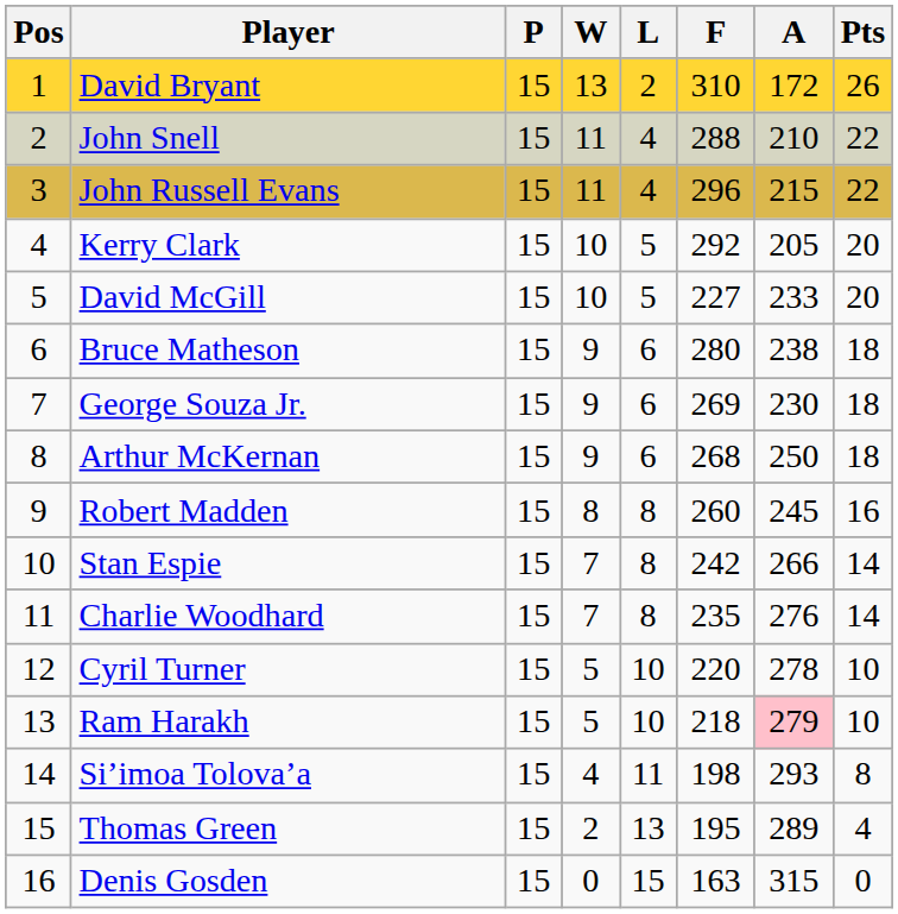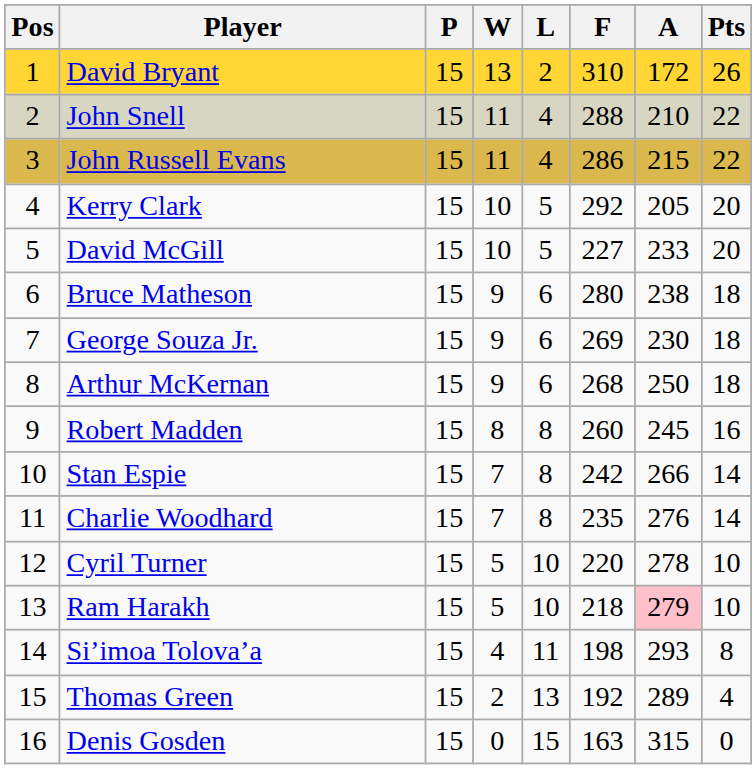 <table class="wikitable" style="font-size: 100%">
 <tr>
 <th width=20>Pos</th>
 <th width=200>Player</th>
 <th width=20>P</th>
 <th width=20>W</th>
 <th width=20>L</th>
 <th width=30>F</th>
 <th width=30>A</th>
 <th width=20>Pts</th>
 </tr>
 <tr align=center style="background: #FFD633;">
 <td>1</td>
 <td align="left"> <a href='#'>David Bryant</a></td>
 <td>15</td>
 <td>13</td>
 <td>2</td>
 <td>310</td>
 <td>172</td>
 <td>26</td>
 </tr>
 <tr align=center style="background: #D6D6C2;">
 <td>2</td>
 <td align="left"> <a href='#'>John Snell</a></td>
 <td>15</td>
 <td>11</td>
 <td>4</td>
 <td>288</td>
 <td>210</td>
 <td>22</td>
 </tr>
 <tr align=center style="background: #DBB84D;">
 <td>3</td>
 <td align="left"> <a href='#'>John Russell Evans</a></td>
 <td>15</td>
 <td>11</td>
 <td>4</td>
-<td>296</td>
+<td>286</td>
 <td>215</td>
 <td>22</td>
 </tr>
 <tr align=center>
 <td>4</td>
 <td align="left"> <a href='#'>Kerry Clark</a></td>
 <td>15</td>
 <td>10</td>
 <td>5</td>
 <td>292</td>
 <td>205</td>
 <td>20</td>
 </tr>
 <tr align=center>
 <td>5</td>
 <td align="left"> <a href='#'>David McGill</a></td>
 <td>15</td>
 <td>10</td>
 <td>5</td>
 <td>227</td>
 <td>233</td>
 <td>20</td>
 </tr>
 <tr align=center>
 <td>6</td>
 <td align="left"> <a href='#'>Bruce Matheson</a></td>
 <td>15</td>
 <td>9</td>
 <td>6</td>
 <td>280</td>
 <td>238</td>
 <td>18</td>
 </tr>
 <tr align=center>
 <td>7</td>
 <td align="left"> <a href='#'>George Souza Jr.</a></td>
 <td>15</td>
 <td>9</td>
 <td>6</td>
 <td>269</td>
 <td>230</td>
 <td>18</td>
 </tr>
 <tr align=center>
 <td>8</td>
 <td align="left"> <a href='#'>Arthur McKernan</a></td>
 <td>15</td>
 <td>9</td>
 <td>6</td>
 <td>268</td>
 <td>250</td>
 <td>18</td>
 </tr>
 <tr align=center>
 <td>9</td>
 <td align="left"> <a href='#'>Robert Madden</a></td>
 <td>15</td>
 <td>8</td>
 <td>8</td>
 <td>260</td>
 <td>245</td>
 <td>16</td>
 </tr>
 <tr align=center>
 <td>10</td>
 <td align="left"> <a href='#'>Stan Espie</a></td>
 <td>15</td>
 <td>7</td>
 <td>8</td>
 <td>242</td>
 <td>266</td>
 <td>14</td>
 </tr>
 <tr align=center>
 <td>11</td>
 <td align="left"> <a href='#'>Charlie Woodhard</a></td>
 <td>15</td>
 <td>7</td>
 <td>8</td>
 <td>235</td>
 <td>276</td>
 <td>14</td>
 </tr>
 <tr align=center>
 <td>12</td>
 <td align="left"> <a href='#'>Cyril Turner</a></td>
 <td>15</td>
 <td>5</td>
 <td>10</td>
 <td>220</td>
 <td>278</td>
 <td>10</td>
 </tr>
 <tr align=center>
 <td>13</td>
 <td align="left"> <a href='#'>Ram Harakh</a></td>
 <td>15</td>
 <td>5</td>
 <td>10</td>
 <td>218</td>
 <td style="background: pink;">279</td>
 <td>10</td>
 </tr>
 <tr align=center>
 <td>14</td>
 <td align="left"> <a href='#'>Si’imoa Tolova’a</a></td>
 <td>15</td>
 <td>4</td>
 <td>11</td>
 <td>198</td>
 <td>293</td>
 <td>8</td>
 </tr>
 <tr align=center>
 <td>15</td>
 <td align="left"> <a href='#'>Thomas Green</a></td>
 <td>15</td>
 <td>2</td>
 <td>13</td>
-<td>195</td>
+<td>192</td>
 <td>289</td>
 <td>4</td>
 </tr>
 <tr align=center>
 <td>16</td>
 <td align="left"> <a href='#'>Denis Gosden</a></td>
 <td>15</td>
 <td>0</td>
 <td>15</td>
 <td>163</td>
 <td>315</td>
 <td>0</td>
 </tr>
 </table>
